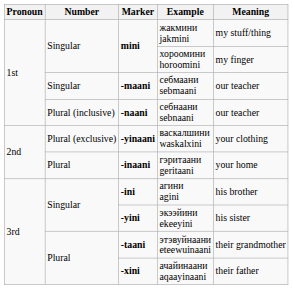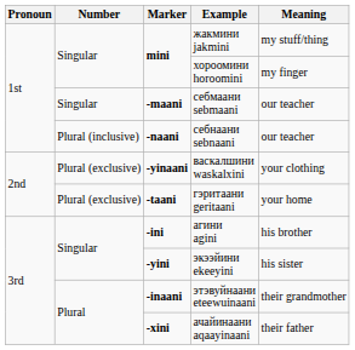 <table class="wikitable">
 <tr>
 <th>Pronoun</th>
 <th>Number</th>
 <th>Marker</th>
 <th>Example</th>
 <th>Meaning</th>
 </tr>
 <tr>
 <td rowspan="4">1st</td>
 <td rowspan="2">Singular</td>
 <td rowspan="2"><strong>mini</strong></td>
 <td>жакмини<br>jakmini</td>
 <td>my stuff/thing</td>
 </tr>
 <tr>
 <td>хороомини<br>horoomini</td>
 <td>my finger</td>
 </tr>
 <tr>
 <td>Singular</td>
 <td><strong>-maani</strong></td>
 <td>себмаани<br>sebmaani</td>
 <td>our teacher</td>
 </tr>
 <tr>
 <td>Plural (inclusive)</td>
 <td><strong>-naani</strong></td>
 <td>себнаани<br>sebnaani</td>
 <td>our teacher</td>
 </tr>
 <tr>
 <td rowspan="2">2nd</td>
 <td>Plural (exclusive)</td>
 <td><strong>-yinaani</strong></td>
 <td>васкалшини<br>waskalxini</td>
 <td>your clothing</td>
 </tr>
 <tr>
-<td>Plural</td>
-<td><strong>-inaani</strong></td>
+<td>Plural (exclusive)</td>
+<td><strong>-taani</strong></td>
 <td>гэритаани<br>geritaani</td>
 <td>your home</td>
 </tr>
 <tr>
 <td rowspan="4">3rd</td>
 <td rowspan="2">Singular</td>
 <td><strong>-ini</strong></td>
 <td>агини<br>agini</td>
 <td>his brother</td>
 </tr>
 <tr>
 <td><strong>-yini</strong></td>
 <td>экээйини<br>ekeeyini</td>
 <td>his sister</td>
 </tr>
 <tr>
 <td rowspan="2">Plural</td>
-<td><strong>-taani</strong></td>
+<td><strong>-inaani</strong></td>
 <td>этэвуйнаани<br>eteewuinaani</td>
 <td>their grandmother</td>
 </tr>
 <tr>
 <td><strong>-xini</strong></td>
 <td>ачайинаани<br>aqaayinaani</td>
 <td>their father</td>
 </tr>
 </table>
